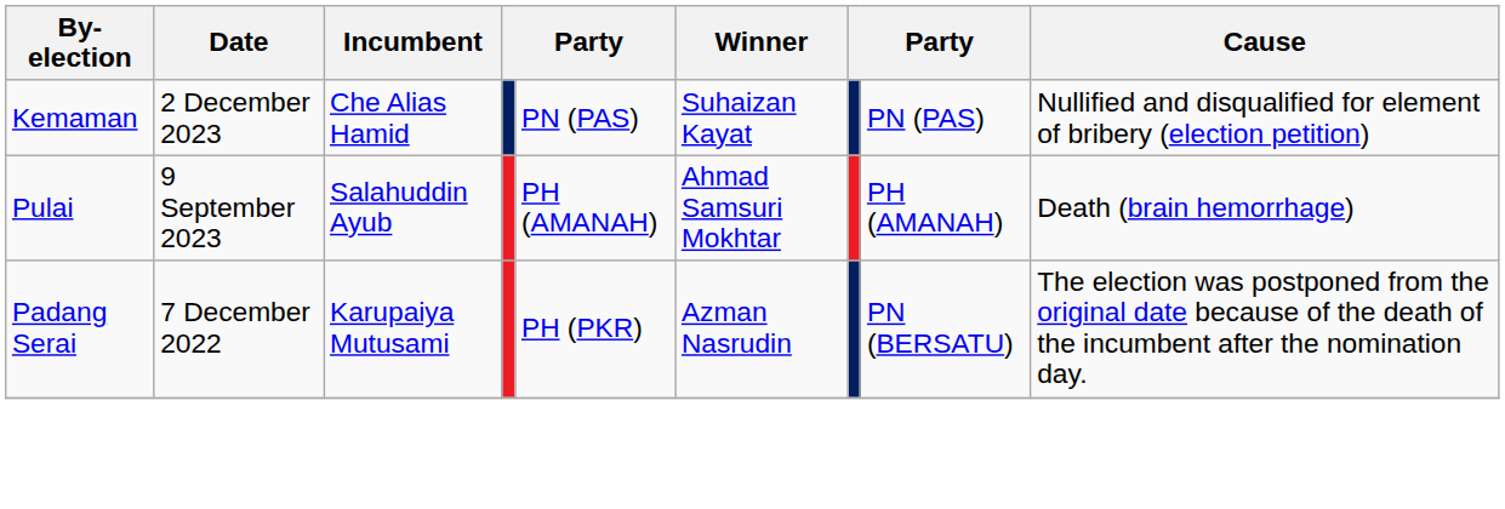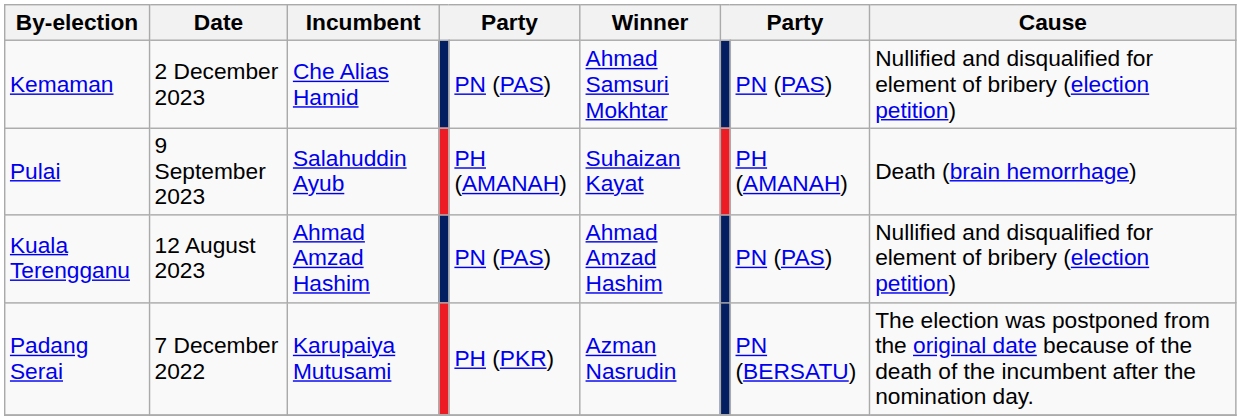 <table class="wikitable">
 <tr>
 <th>By-election</th>
 <th>Date</th>
 <th>Incumbent</th>
 <th colspan=2>Party</th>
 <th>Winner</th>
 <th colspan=2>Party</th>
 <th>Cause</th>
 </tr>
 <tr>
 <td><a href='#'>Kemaman</a></td>
 <td>2 December 2023</td>
 <td><a href='#'>Che Alias Hamid</a></td>
 <td bgcolor=#031E61></td>
 <td><a href='#'>PN</a> (<a href='#'>PAS</a>)</td>
-<td><a href='#'>Suhaizan Kayat</a></td>
+<td><a href='#'>Ahmad Samsuri Mokhtar</a></td>
 <td bgcolor=#031E61></td>
 <td><a href='#'>PN</a> (<a href='#'>PAS</a>)</td>
 <td>Nullified and disqualified for element of bribery (<a href='#'>election petition</a>)</td>
 </tr>
 <tr>
 <td><a href='#'>Pulai</a></td>
 <td>9 September 2023</td>
 <td><a href='#'>Salahuddin Ayub</a></td>
 <td bgcolor=#ED1C24></td>
 <td><a href='#'>PH</a> (<a href='#'>AMANAH</a>)</td>
-<td><a href='#'>Ahmad Samsuri Mokhtar</a></td>
+<td><a href='#'>Suhaizan Kayat</a></td>
 <td bgcolor=#ED1C24></td>
 <td><a href='#'>PH</a> (<a href='#'>AMANAH</a>)</td>
 <td>Death (<a href='#'>brain hemorrhage</a>)</td>
+</tr>
+<tr>
+<td><a href='#'>Kuala Terengganu</a></td>
+<td>12 August 2023</td>
+<td><a href='#'>Ahmad Amzad Hashim</a></td>
+<td bgcolor=#031E61></td>
+<td><a href='#'>PN</a> (<a href='#'>PAS</a>)</td>
+<td><a href='#'>Ahmad Amzad Hashim</a></td>
+<td bgcolor=#031E61></td>
+<td><a href='#'>PN</a> (<a href='#'>PAS</a>)</td>
+<td>Nullified and disqualified for element of bribery (<a href='#'>election petition</a>)</td>
 </tr>
 <tr>
 <td><a href='#'>Padang Serai</a></td>
 <td>7 December 2022</td>
 <td><a href='#'>Karupaiya Mutusami</a></td>
 <td bgcolor=#ED1C24></td>
 <td><a href='#'>PH</a> (<a href='#'>PKR</a>)</td>
 <td><a href='#'>Azman Nasrudin</a></td>
 <td bgcolor=#031E61></td>
 <td><a href='#'>PN</a> (<a href='#'>BERSATU</a>)</td>
 <td>The election was postponed from the <a href='#'>original date</a> because of the death of the incumbent after the nomination day.</td>
 </tr>
 <tr>
 </tr>
 </table>
